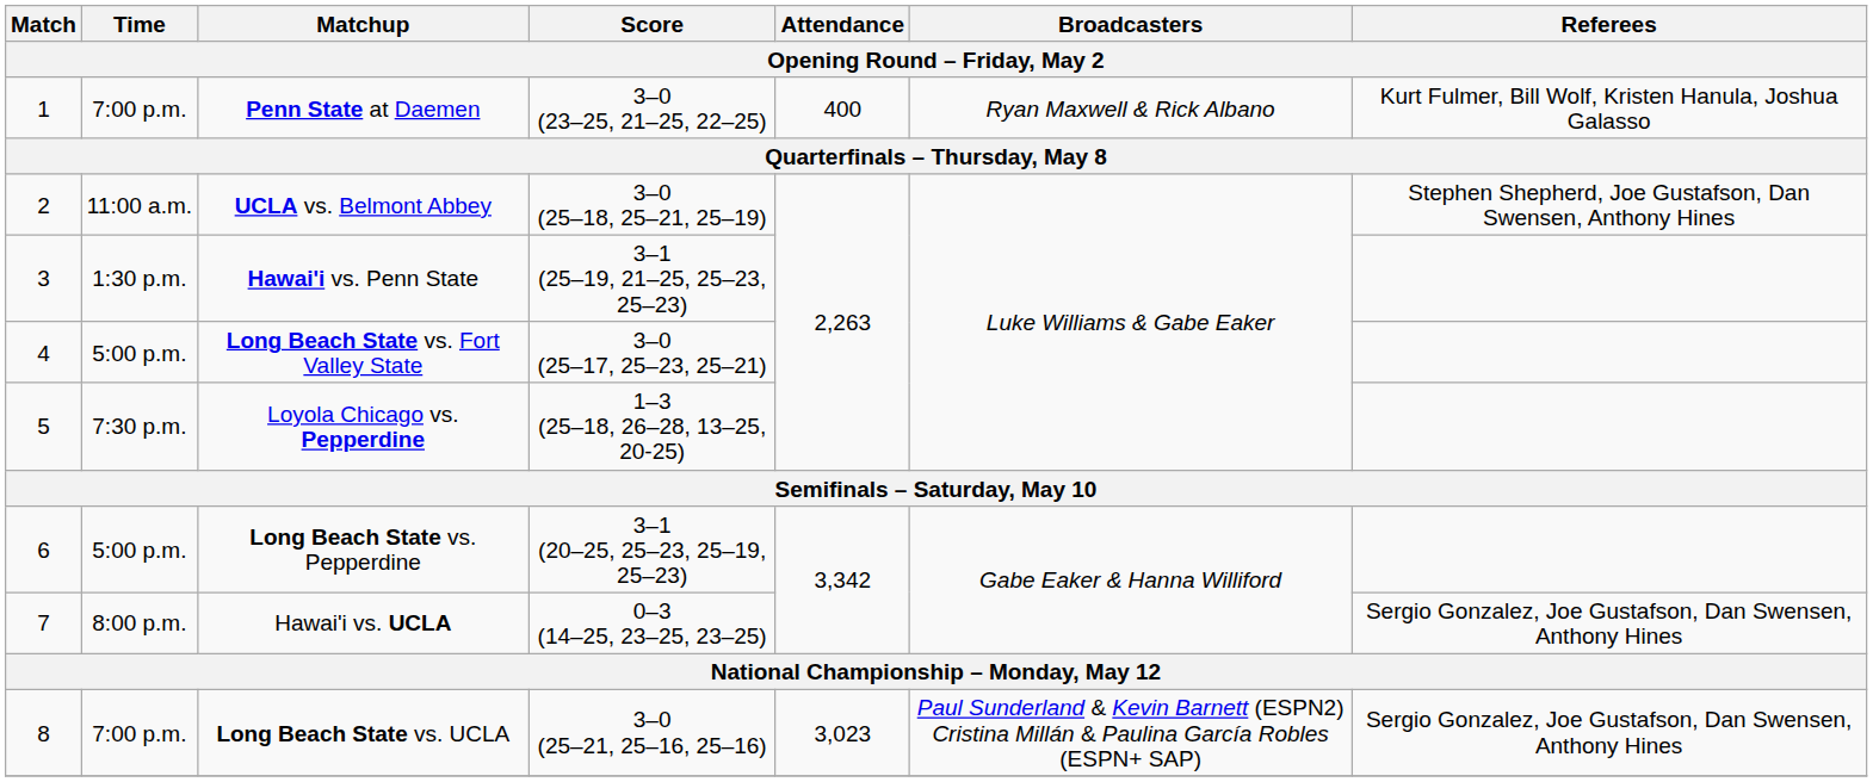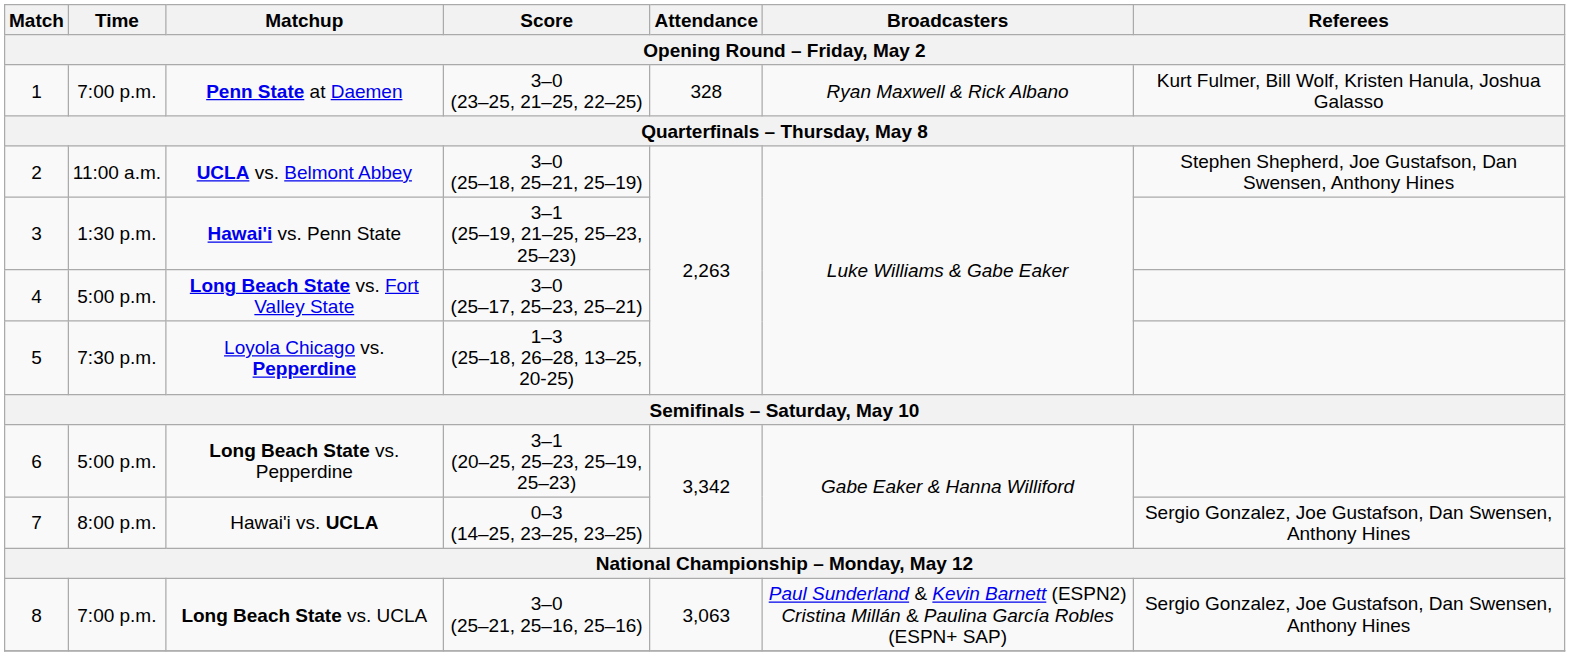 <table class="wikitable" style="font-size: 95%;text-align:center">
 <tr>
 <th>Match</th>
 <th>Time</th>
 <th>Matchup</th>
 <th>Score</th>
 <th>Attendance</th>
 <th>Broadcasters</th>
 <th>Referees</th>
 </tr>
 <tr>
 <th colspan=7>Opening Round – Friday, May 2</th>
 </tr>
 <tr>
 <td>1</td>
 <td>7:00 p.m.</td>
 <td><a href='#'><strong>Penn State</strong></a> at <a href='#'>Daemen</a></td>
 <td>3–0<br>(23–25, 21–25, 22–25)</td>
-<td>400</td>
+<td>328</td>
 <td><em>Ryan Maxwell & Rick Albano</em></td>
 <td>Kurt Fulmer, Bill Wolf, Kristen Hanula, Joshua Galasso</td>
 </tr>
 <tr>
 <th colspan=7>Quarterfinals – Thursday, May 8</th>
 </tr>
 <tr>
 <td>2</td>
 <td>11:00 a.m.</td>
 <td><a href='#'><strong>UCLA</strong></a> vs. <a href='#'>Belmont Abbey</a></td>
 <td>3–0<br>(25–18, 25–21, 25–19)</td>
 <td rowspan=4>2,263</td>
 <td rowspan=4><em>Luke Williams & Gabe Eaker</em></td>
 <td>Stephen Shepherd, Joe Gustafson, Dan Swensen, Anthony Hines</td>
 </tr>
 <tr>
 <td>3</td>
 <td>1:30 p.m.</td>
 <td><a href='#'><strong>Hawai'i</strong></a> vs. Penn State</td>
 <td>3–1<br>(25–19, 21–25, 25–23, 25–23)</td>
 <td></td>
 </tr>
 <tr>
 <td>4</td>
 <td>5:00 p.m.</td>
 <td><a href='#'><strong>Long Beach State</strong></a> vs. <a href='#'>Fort Valley State</a></td>
 <td>3–0 <br> (25–17, 25–23, 25–21)</td>
 <td></td>
 </tr>
 <tr>
 <td>5</td>
 <td>7:30 p.m.</td>
 <td><a href='#'>Loyola Chicago</a> vs. <a href='#'><strong>Pepperdine</strong></a></td>
 <td>1–3<br>(25–18, 26–28, 13–25, 20-25)</td>
 <td></td>
 </tr>
 <tr>
 <th colspan=7>Semifinals – Saturday, May 10</th>
 </tr>
 <tr>
 <td>6</td>
 <td>5:00 p.m.</td>
 <td><strong>Long Beach State</strong> vs. Pepperdine</td>
 <td>3–1<br>(20–25, 25–23, 25–19, 25–23)</td>
 <td rowspan=2>3,342</td>
 <td rowspan=2><em>Gabe Eaker & Hanna Williford</em></td>
 <td></td>
 </tr>
 <tr>
 <td>7</td>
 <td>8:00 p.m.</td>
 <td>Hawai'i vs. <strong>UCLA</strong></td>
 <td>0–3<br>(14–25, 23–25, 23–25)</td>
 <td>Sergio Gonzalez, Joe Gustafson, Dan Swensen, Anthony Hines</td>
 </tr>
 <tr>
 <th colspan=7>National Championship – Monday, May 12</th>
 </tr>
 <tr>
 <td>8</td>
 <td>7:00 p.m.</td>
 <td><strong>Long Beach State</strong> vs. UCLA</td>
 <td>3–0<br>(25–21, 25–16, 25–16)</td>
-<td>3,023</td>
+<td>3,063</td>
 <td><em><a href='#'>Paul Sunderland</a></em> & <em><a href='#'>Kevin Barnett</a></em> (ESPN2) <br> <em>Cristina Millán</em> & <em>Paulina García Robles</em> (ESPN+ SAP)</td>
 <td>Sergio Gonzalez, Joe Gustafson, Dan Swensen, Anthony Hines</td>
 </tr>
 <tr>
 </tr>
 </table>
